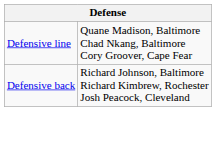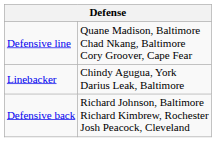 <table class="wikitable">
 <tr>
 <th colspan="2">Defense</th>
 </tr>
 <tr>
 <td><a href='#'>Defensive line</a></td>
 <td>Quane Madison, Baltimore<br>Chad Nkang, Baltimore<br>Cory Groover, Cape Fear</td>
 </tr>
 <tr>
+<td><a href='#'>Linebacker</a></td>
+<td>Chindy Agugua, York<br>Darius Leak, Baltimore</td>
+</tr>
+<tr>
 <td><a href='#'>Defensive back</a></td>
 <td>Richard Johnson, Baltimore<br>Richard Kimbrew, Rochester<br>Josh Peacock, Cleveland</td>
 </tr>
 </table>
